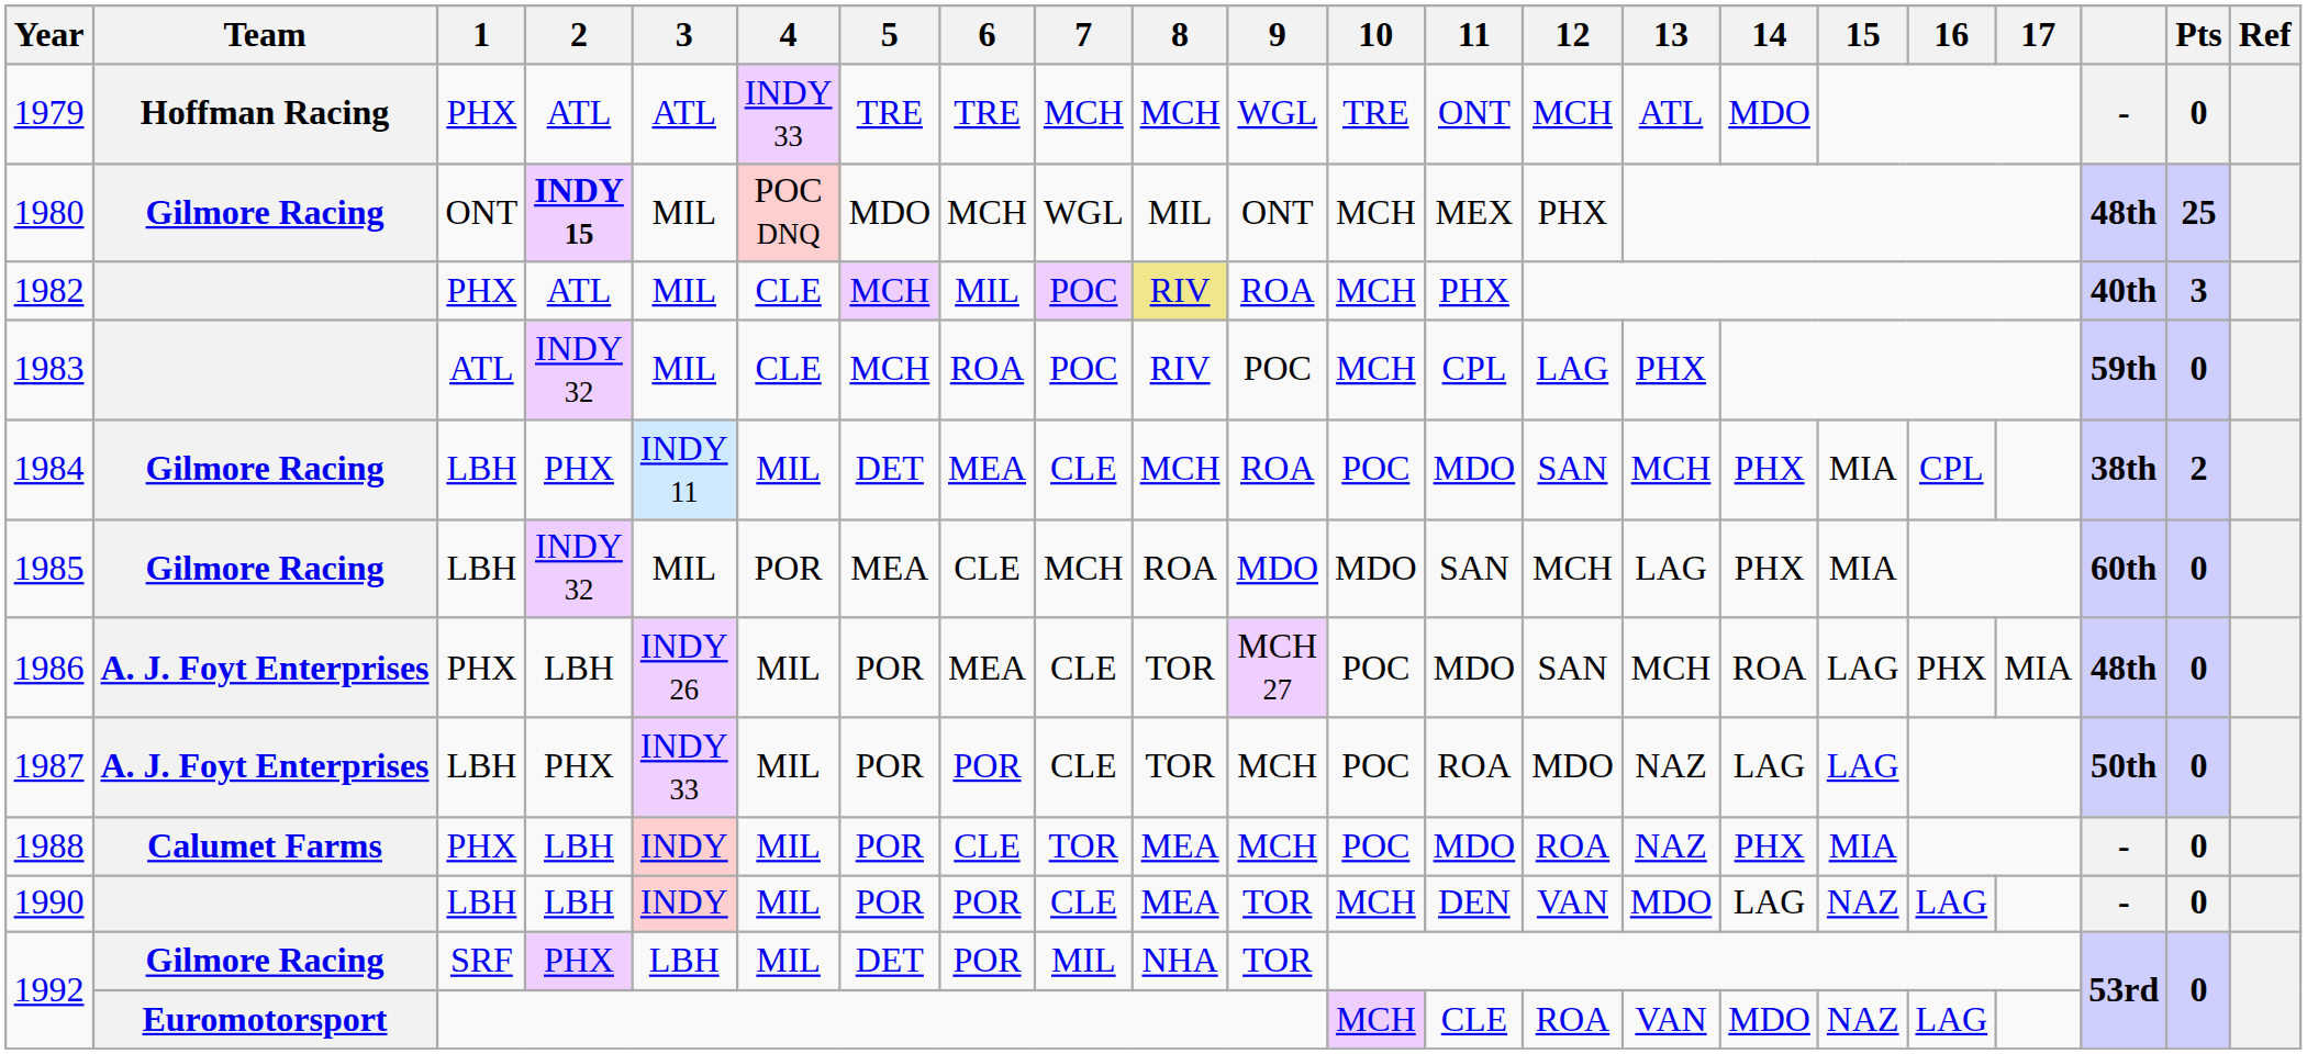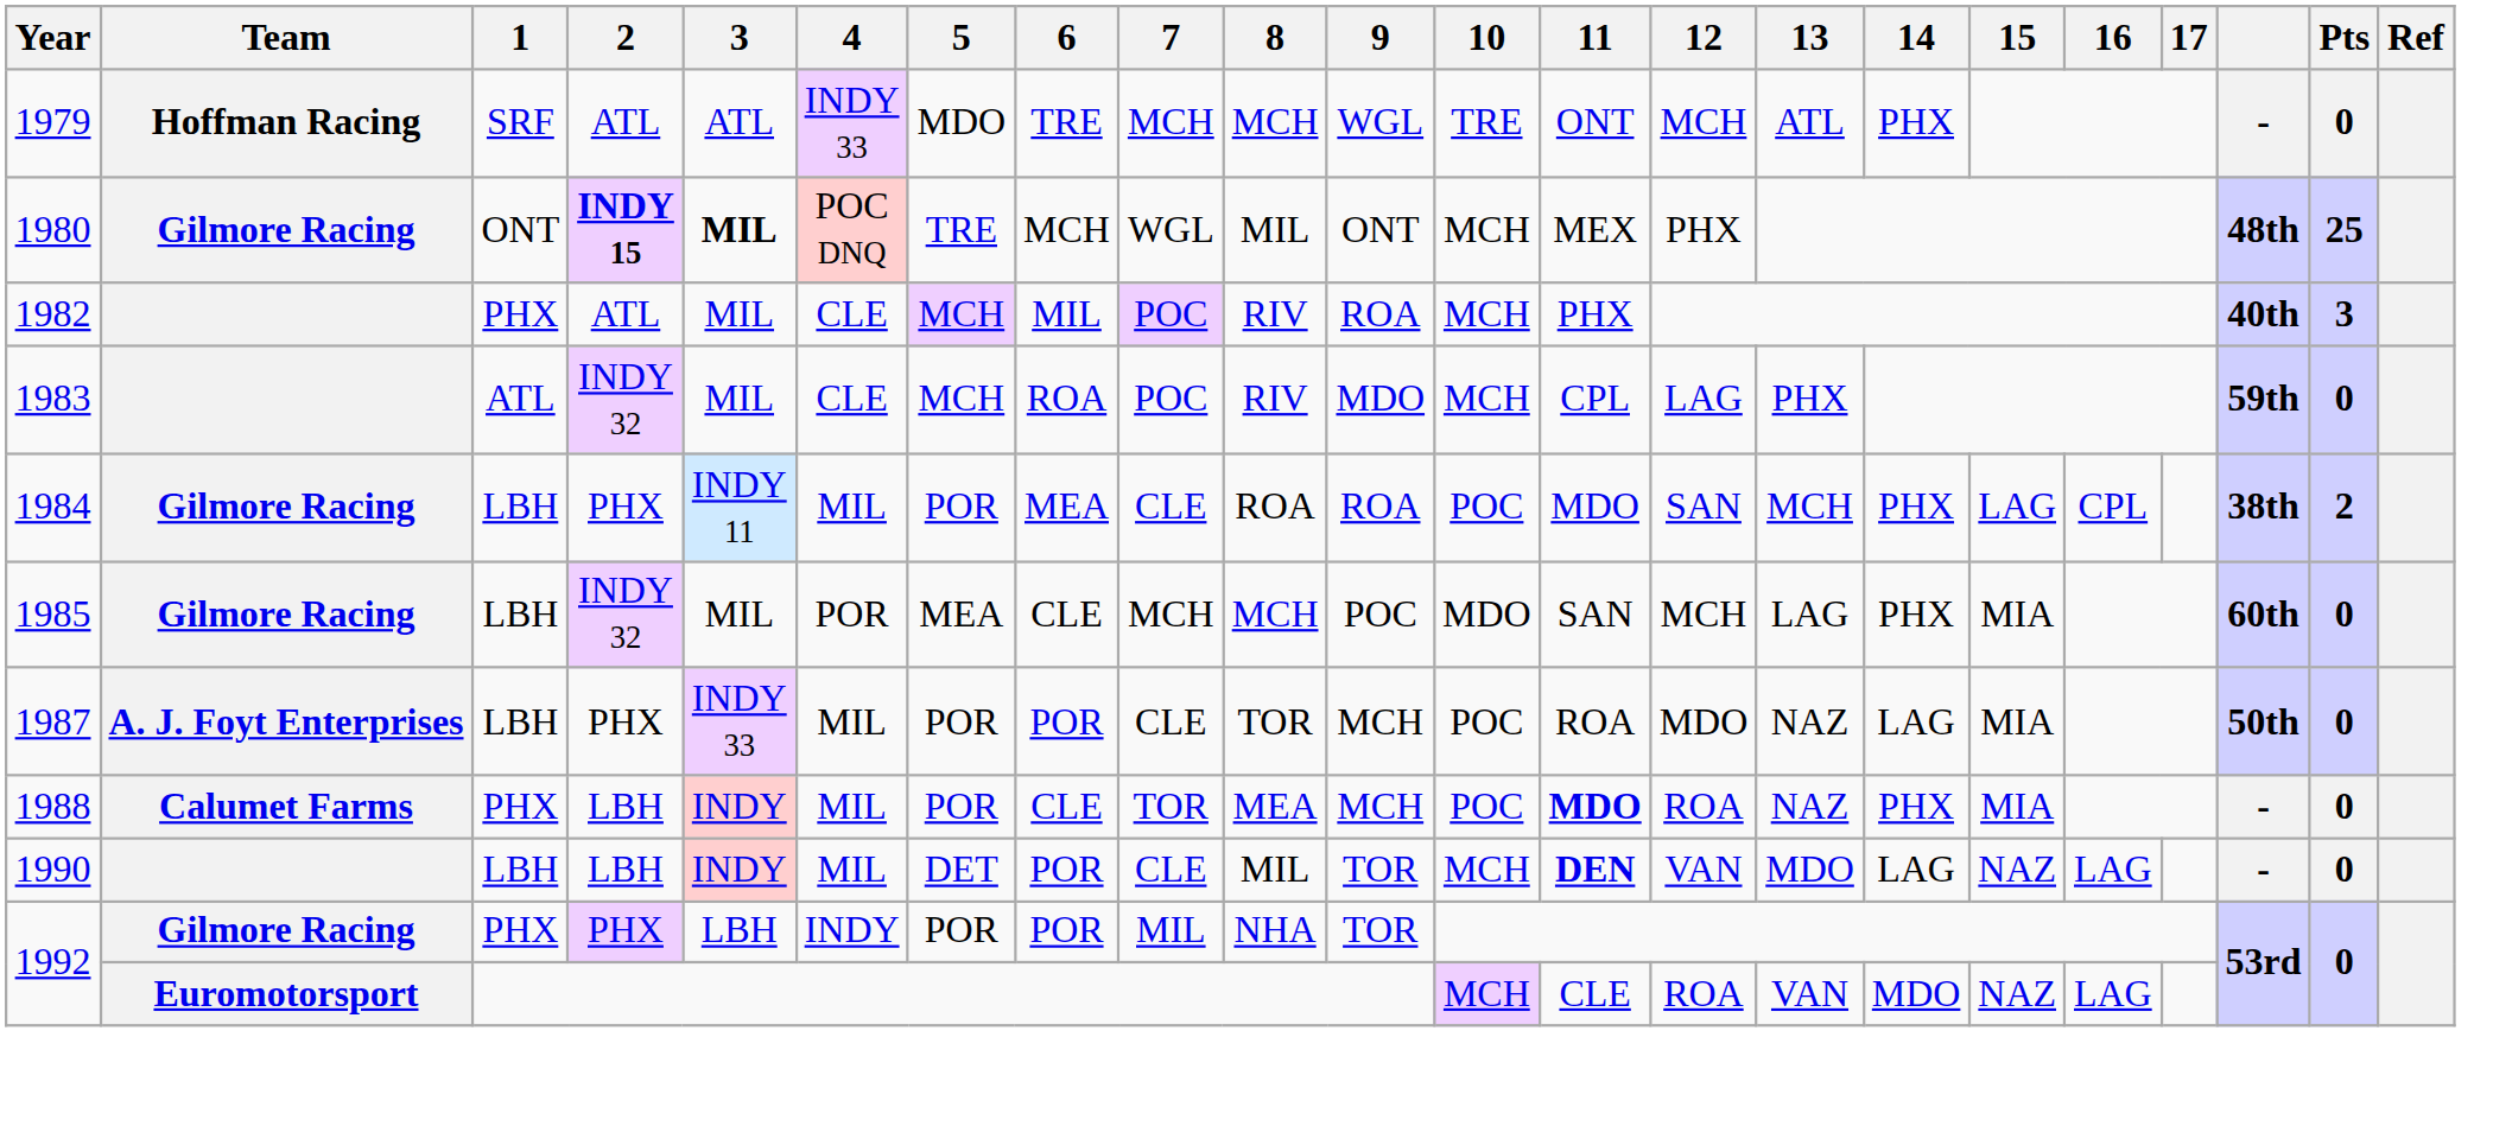 <table class="wikitable" style="text-align:center; font-size:90%">
 <tr>
 <th>Year</th>
 <th>Team</th>
 <th>1</th>
 <th>2</th>
 <th>3</th>
 <th>4</th>
 <th>5</th>
 <th>6</th>
 <th>7</th>
 <th>8</th>
 <th>9</th>
 <th>10</th>
 <th>11</th>
 <th>12</th>
 <th>13</th>
 <th>14</th>
 <th>15</th>
 <th>16</th>
 <th>17</th>
 <th></th>
 <th>Pts</th>
 <th>Ref</th>
 </tr>
 <tr>
 <td><a href='#'>1979</a></td>
 <th>Hoffman Racing</th>
-<td><a href='#'>PHX</a></td>
+<td><a href='#'>SRF</a><br></td>
 <td><a href='#'>ATL</a></td>
 <td><a href='#'>ATL</a></td>
 <td style="background:#EFCFFF;"><a href='#'>INDY</a><br><small>33</small></td>
-<td><a href='#'>TRE</a></td>
+<td>MDO<br><small></small></td>
 <td><a href='#'>TRE</a></td>
 <td><a href='#'>MCH</a></td>
 <td><a href='#'>MCH</a></td>
 <td><a href='#'>WGL</a></td>
 <td><a href='#'>TRE</a></td>
 <td><a href='#'>ONT</a></td>
 <td><a href='#'>MCH</a></td>
 <td><a href='#'>ATL</a></td>
-<td><a href='#'>MDO</a><br></td>
+<td><a href='#'>PHX</a></td>
 <td colspan=3></td>
 <th>-</th>
 <th>0</th>
 <th></th>
 </tr>
 <tr>
 <td><a href='#'>1980</a></td>
 <th><a href='#'>Gilmore Racing</a></th>
 <td>ONT<br><small> </small></td>
 <td style="background:#EFCFFF;"><strong><a href='#'>INDY</a><br><small>15</small></strong></td>
-<td>MIL<br><small></small></td>
+<td><strong>MIL<br><small></small></strong></td>
 <td style="background:#FFCFCF;">POC<br><small>DNQ</small></td>
-<td>MDO<br><small></small></td>
+<td><a href='#'>TRE</a></td>
 <td>MCH<br><small></small></td>
 <td>WGL<br><small></small></td>
 <td>MIL<br><small></small></td>
 <td>ONT<br><small></small></td>
 <td>MCH<br><small></small></td>
 <td>MEX<br><small></small></td>
 <td>PHX<br><small></small></td>
 <td colspan=5></td>
 <th style="background:#CFCFFF;">48th</th>
 <th style="background:#CFCFFF;">25</th>
 <th></th>
 </tr>
 <tr>
 <td><a href='#'>1982</a></td>
 <th></th>
 <td><a href='#'>PHX</a><br></td>
 <td><a href='#'>ATL</a><br></td>
 <td><a href='#'>MIL</a><br></td>
 <td><a href='#'>CLE</a><br></td>
 <td style="background:#EFCFFF;"><a href='#'>MCH</a><br></td>
 <td><a href='#'>MIL</a><br></td>
 <td style="background:#EFCFFF;"><a href='#'>POC</a><br></td>
-<td style="background: khaki;"><a href='#'>RIV</a><br></td>
+<td><a href='#'>RIV</a><br></td>
 <td><a href='#'>ROA</a><br></td>
 <td><a href='#'>MCH</a><br></td>
 <td><a href='#'>PHX</a><br></td>
 <td colspan=6></td>
 <th style="background:#CFCFFF;">40th</th>
 <th style="background:#CFCFFF;">3</th>
 <th></th>
 </tr>
 <tr>
 <td rowspan=1><a href='#'>1983</a></td>
 <th></th>
 <td><a href='#'>ATL</a><br><small> </small></td>
 <td style="background:#EFCFFF;"><a href='#'>INDY</a><br><small>32</small></td>
 <td><a href='#'>MIL</a><br><small> </small></td>
 <td><a href='#'>CLE</a><br><small> </small></td>
 <td><a href='#'>MCH</a><br><small> </small></td>
 <td><a href='#'>ROA</a><br><small></small></td>
 <td><a href='#'>POC</a><br><small> </small></td>
 <td><a href='#'>RIV</a><br><small> </small></td>
-<td>POC<br><small> </small></td>
+<td><a href='#'>MDO</a><br><small> </small></td>
 <td><a href='#'>MCH</a><br><small> </small></td>
 <td><a href='#'>CPL</a><br><small> </small></td>
 <td><a href='#'>LAG</a><br><small> </small></td>
 <td><a href='#'>PHX</a><br><small> </small></td>
 <td colspan=4></td>
 <th style="background:#CFCFFF;">59th</th>
 <th style="background:#CFCFFF;">0</th>
 <th></th>
 </tr>
 <tr>
 <td><a href='#'>1984</a></td>
 <th><a href='#'>Gilmore Racing</a></th>
 <td><a href='#'>LBH</a><br><small> </small></td>
 <td><a href='#'>PHX</a><br><small> </small></td>
 <td style="background:#CFEAFF;"><a href='#'>INDY</a><br><small>11</small></td>
 <td><a href='#'>MIL</a><br><small> </small></td>
-<td><a href='#'>DET</a></td>
+<td><a href='#'>POR</a><br><small> </small></td>
 <td><a href='#'>MEA</a><br><small> </small></td>
 <td><a href='#'>CLE</a><br><small> </small></td>
-<td><a href='#'>MCH</a><br><small> </small></td>
+<td>ROA</td>
 <td><a href='#'>ROA</a><br><small> </small></td>
 <td><a href='#'>POC</a><br><small> </small></td>
 <td><a href='#'>MDO</a><br><small> </small></td>
 <td><a href='#'>SAN</a><br><small> </small></td>
 <td><a href='#'>MCH</a><br><small> </small></td>
 <td><a href='#'>PHX</a><br><small> </small></td>
-<td>MIA<br><small> </small></td>
+<td><a href='#'>LAG</a><br><small> </small></td>
 <td><a href='#'>CPL</a><br><small> </small></td>
 <td></td>
 <th style="background:#CFCFFF;">38th</th>
 <th style="background:#CFCFFF;">2</th>
 <th></th>
 </tr>
 <tr>
 <td><a href='#'>1985</a></td>
 <th><a href='#'>Gilmore Racing</a></th>
 <td>LBH<br><small></small></td>
 <td style="background:#EFCFFF;"><a href='#'>INDY</a><br><small>32</small></td>
 <td>MIL<br><small></small></td>
 <td>POR<br><small></small></td>
 <td>MEA<br><small> </small></td>
 <td>CLE<br><small></small></td>
 <td>MCH<br><small> </small></td>
-<td>ROA</td>
-<td><a href='#'>MDO</a><br><small> </small></td>
+<td><a href='#'>MCH</a><br><small> </small></td>
+<td>POC<br><small> </small></td>
 <td>MDO</td>
 <td>SAN<br><small> </small></td>
 <td>MCH<br><small></small></td>
 <td>LAG</td>
 <td>PHX<br><small> </small></td>
 <td>MIA<br><small> </small></td>
 <td colspan=2></td>
 <th style="background:#CFCFFF;">60th</th>
-<th style="background:#CFCFFF;">0</th>
-<th></th>
-</tr>
-<tr>
-<td><a href='#'>1986</a></td>
-<th><a href='#'>A. J. Foyt Enterprises</a></th>
-<td>PHX<br><small> </small></td>
-<td>LBH</td>
-<td style="background:#EFCFFF;"><a href='#'>INDY</a><br><small>26</small></td>
-<td>MIL<br><small> </small></td>
-<td>POR</td>
-<td>MEA</td>
-<td>CLE</td>
-<td>TOR</td>
-<td style="background:#EFCFFF;">MCH<br><small>27</small></td>
-<td>POC<br><small> </small></td>
-<td>MDO</td>
-<td>SAN</td>
-<td>MCH<br><small> </small></td>
-<td>ROA</td>
-<td>LAG</td>
-<td>PHX<br><small> </small></td>
-<td>MIA<br><small> </small></td>
-<th style="background:#CFCFFF;">48th</th>
 <th style="background:#CFCFFF;">0</th>
 <th></th>
 </tr>
 <tr>
 <td><a href='#'>1987</a></td>
 <th><a href='#'>A. J. Foyt Enterprises</a></th>
 <td>LBH</td>
 <td>PHX</td>
 <td style="background:#EFCFFF;"><a href='#'>INDY</a><br><small>33</small></td>
 <td>MIL<br><small> </small></td>
 <td>POR</td>
 <td><a href='#'>POR</a></td>
 <td>CLE</td>
 <td>TOR</td>
 <td>MCH<br><small> </small></td>
 <td>POC<br><small> </small></td>
 <td>ROA<br><small></small></td>
 <td>MDO<br><small></small></td>
 <td>NAZ<br><small> </small></td>
 <td>LAG<br><small></small></td>
-<td><a href='#'>LAG</a><br><small> </small></td>
+<td>MIA<br><small> </small></td>
 <td colspan=2></td>
 <th style="background:#CFCFFF;">50th</th>
 <th style="background:#CFCFFF;">0</th>
 <th></th>
 </tr>
 <tr>
 <td><a href='#'>1988</a></td>
 <th><a href='#'>Calumet Farms</a></th>
 <td><a href='#'>PHX</a></td>
 <td><a href='#'>LBH</a></td>
 <td style="background:#FFCFCF;"><a href='#'>INDY</a><br></td>
 <td><a href='#'>MIL</a></td>
 <td><a href='#'>POR</a></td>
 <td><a href='#'>CLE</a></td>
 <td><a href='#'>TOR</a></td>
 <td><a href='#'>MEA</a></td>
 <td><a href='#'>MCH</a></td>
 <td><a href='#'>POC</a></td>
-<td><a href='#'>MDO</a></td>
+<td><strong><a href='#'>MDO</a></strong></td>
 <td><a href='#'>ROA</a></td>
 <td><a href='#'>NAZ</a></td>
 <td><a href='#'>PHX</a><br><small> </small></td>
 <td><a href='#'>MIA</a></td>
 <td colspan=2></td>
 <th>-</th>
 <th>0</th>
 <th></th>
 </tr>
 <tr>
 <td><a href='#'>1990</a></td>
 <th></th>
 <td><a href='#'>LBH</a><br><small> </small></td>
 <td><a href='#'>LBH</a></td>
 <td style="background:#FFCFCF;"><a href='#'>INDY</a><br></td>
 <td><a href='#'>MIL</a></td>
-<td><a href='#'>POR</a><br><small> </small></td>
+<td><a href='#'>DET</a></td>
 <td><a href='#'>POR</a></td>
 <td><a href='#'>CLE</a></td>
-<td><a href='#'>MEA</a></td>
+<td>MIL<br><small></small></td>
 <td><a href='#'>TOR</a></td>
 <td><a href='#'>MCH</a></td>
-<td><a href='#'>DEN</a></td>
+<td><strong><a href='#'>DEN</a></strong></td>
 <td><a href='#'>VAN</a></td>
 <td><a href='#'>MDO</a></td>
 <td>LAG<br><small></small></td>
 <td><a href='#'>NAZ</a></td>
 <td><a href='#'>LAG</a></td>
 <td></td>
 <th>-</th>
 <th>0</th>
 <th></th>
 </tr>
 <tr>
 <td rowspan=2><a href='#'>1992</a></td>
 <th><a href='#'>Gilmore Racing</a></th>
-<td><a href='#'>SRF</a><br></td>
+<td><a href='#'>PHX</a></td>
 <td style="background:#EFCFFF;"><a href='#'>PHX</a><br></td>
 <td><a href='#'>LBH</a><br></td>
-<td><a href='#'>MIL</a></td>
-<td><a href='#'>DET</a><br></td>
+<td><a href='#'>INDY</a><br></td>
+<td>POR</td>
 <td><a href='#'>POR</a><br></td>
 <td><a href='#'>MIL</a><br></td>
 <td><a href='#'>NHA</a><br></td>
 <td><a href='#'>TOR</a><br></td>
 <td colspan=8></td>
 <th rowspan=2 style="background:#CFCFFF;">53rd</th>
 <th rowspan=2 style="background:#CFCFFF;">0</th>
 <th rowspan=2></th>
 </tr>
 <tr>
 <th><a href='#'>Euromotorsport</a></th>
 <td colspan=9></td>
 <td style="background:#EFCFFF;"><a href='#'>MCH</a><br></td>
 <td><a href='#'>CLE</a><br></td>
 <td><a href='#'>ROA</a><br></td>
 <td><a href='#'>VAN</a><br></td>
 <td><a href='#'>MDO</a><br></td>
 <td><a href='#'>NAZ</a><br></td>
 <td><a href='#'>LAG</a><br></td>
 <td></td>
 </tr>
 </table>
